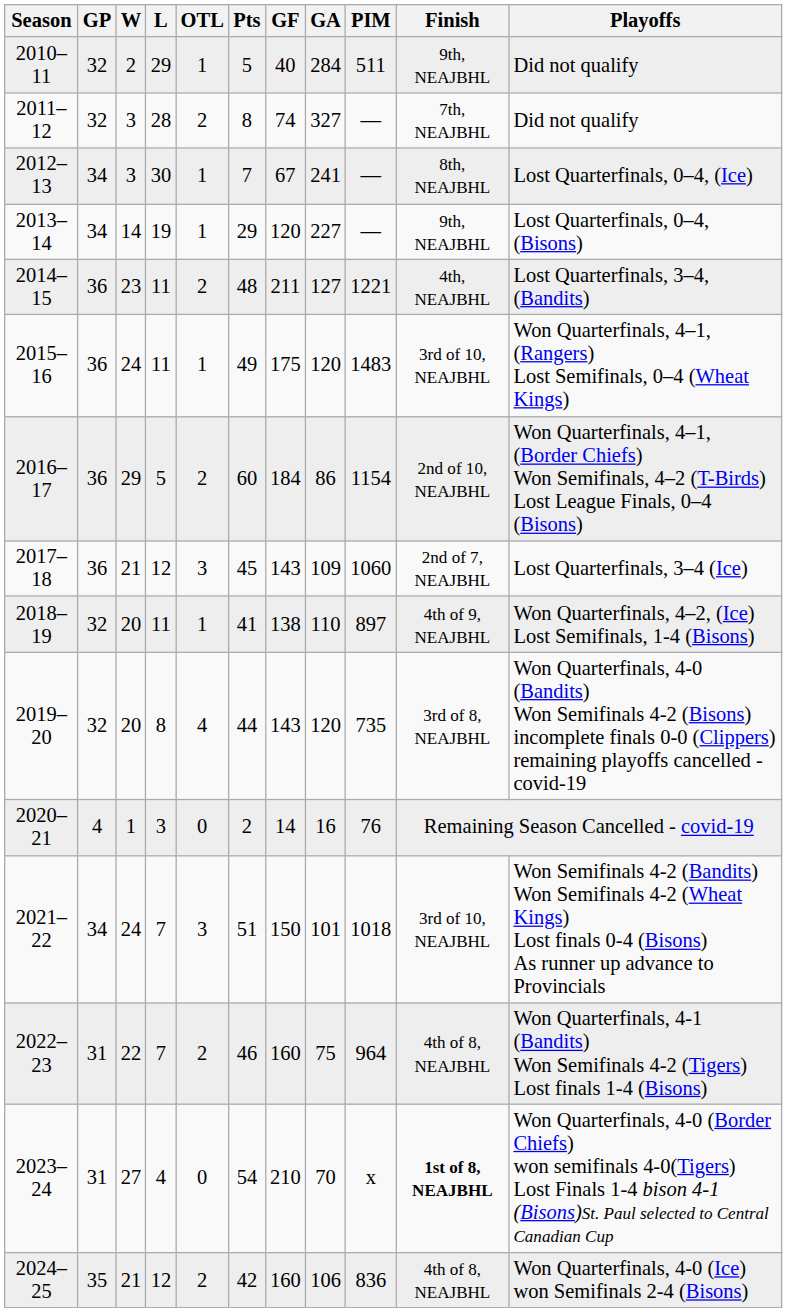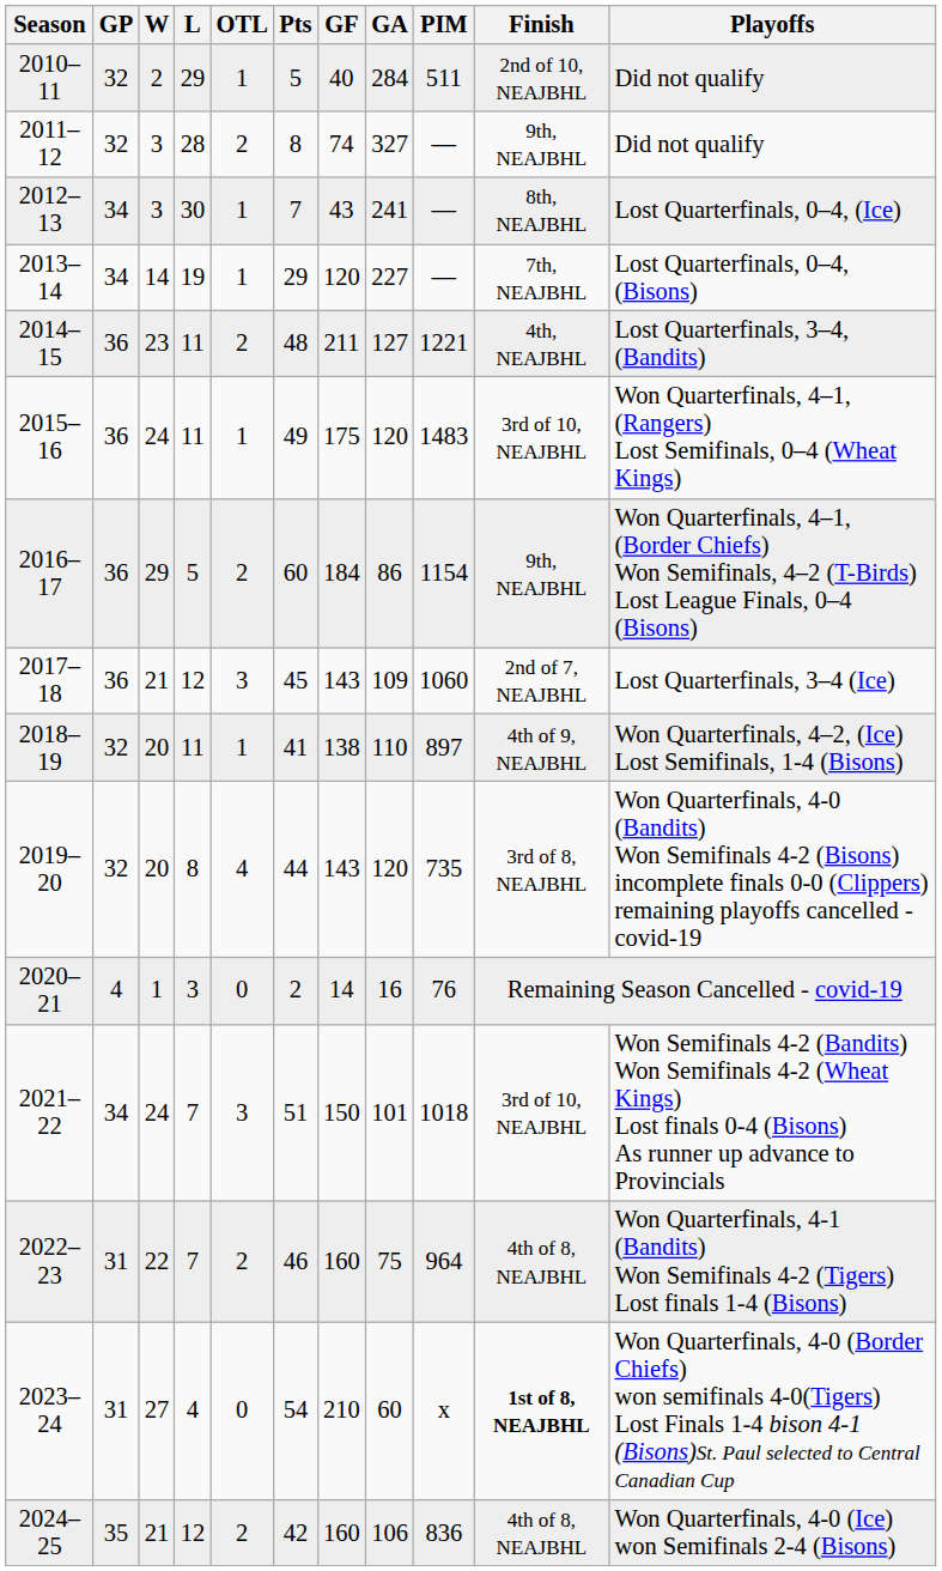 <table class="wikitable" style="text-align:center">
 <tr>
 <th>Season</th>
 <th>GP</th>
 <th>W</th>
 <th>L</th>
 <th>OTL</th>
 <th>Pts</th>
 <th>GF</th>
 <th>GA</th>
 <th>PIM</th>
 <th>Finish</th>
 <th>Playoffs</th>
 </tr>
 <tr bgcolor="#eeeeee">
 <td>2010–11</td>
 <td>32</td>
 <td>2</td>
 <td>29</td>
 <td>1</td>
 <td>5</td>
 <td>40</td>
 <td>284</td>
 <td>511</td>
-<td><small>9th, NEAJBHL</small></td>
+<td><small>2nd of 10, NEAJBHL</small></td>
 <td align=left>Did not qualify</td>
 </tr>
 <tr>
 <td>2011–12</td>
 <td>32</td>
 <td>3</td>
 <td>28</td>
 <td>2</td>
 <td>8</td>
 <td>74</td>
 <td>327</td>
 <td>—</td>
-<td><small>7th, NEAJBHL</small></td>
+<td><small>9th, NEAJBHL</small></td>
 <td align=left>Did not qualify</td>
 </tr>
 <tr bgcolor="#eeeeee">
 <td>2012–13</td>
 <td>34</td>
 <td>3</td>
 <td>30</td>
 <td>1</td>
 <td>7</td>
-<td>67</td>
+<td>43</td>
 <td>241</td>
 <td>—</td>
 <td><small>8th, NEAJBHL</small></td>
 <td align=left>Lost Quarterfinals, 0–4, (<a href='#'>Ice</a>)</td>
 </tr>
 <tr>
 <td>2013–14</td>
 <td>34</td>
 <td>14</td>
 <td>19</td>
 <td>1</td>
 <td>29</td>
 <td>120</td>
 <td>227</td>
 <td>—</td>
-<td><small>9th, NEAJBHL</small></td>
+<td><small>7th, NEAJBHL</small></td>
 <td align=left>Lost Quarterfinals, 0–4, (<a href='#'>Bisons</a>)</td>
 </tr>
 <tr bgcolor="#eeeeee">
 <td>2014–15</td>
 <td>36</td>
 <td>23</td>
 <td>11</td>
 <td>2</td>
 <td>48</td>
 <td>211</td>
 <td>127</td>
 <td>1221</td>
 <td><small>4th, NEAJBHL</small></td>
 <td align=left>Lost Quarterfinals, 3–4, (<a href='#'>Bandits</a>)</td>
 </tr>
 <tr>
 <td>2015–16</td>
 <td>36</td>
 <td>24</td>
 <td>11</td>
 <td>1</td>
 <td>49</td>
 <td>175</td>
 <td>120</td>
 <td>1483</td>
 <td><small>3rd of 10, NEAJBHL</small></td>
 <td align=left>Won Quarterfinals, 4–1, (<a href='#'>Rangers</a>)<br>Lost Semifinals, 0–4 (<a href='#'>Wheat Kings</a>)</td>
 </tr>
 <tr bgcolor="#eeeeee">
 <td>2016–17</td>
 <td>36</td>
 <td>29</td>
 <td>5</td>
 <td>2</td>
 <td>60</td>
 <td>184</td>
 <td>86</td>
 <td>1154</td>
-<td><small>2nd of 10, NEAJBHL</small></td>
+<td><small>9th, NEAJBHL</small></td>
 <td align=left>Won Quarterfinals, 4–1, (<a href='#'>Border Chiefs</a>)<br>Won Semifinals, 4–2 (<a href='#'>T-Birds</a>)<br>Lost League Finals, 0–4 (<a href='#'>Bisons</a>)</td>
 </tr>
 <tr>
 <td>2017–18</td>
 <td>36</td>
 <td>21</td>
 <td>12</td>
 <td>3</td>
 <td>45</td>
 <td>143</td>
 <td>109</td>
 <td>1060</td>
 <td><small>2nd of 7, NEAJBHL</small></td>
 <td align=left>Lost Quarterfinals, 3–4 (<a href='#'>Ice</a>)</td>
 </tr>
 <tr bgcolor="#eeeeee">
 <td>2018–19</td>
 <td>32</td>
 <td>20</td>
 <td>11</td>
 <td>1</td>
 <td>41</td>
 <td>138</td>
 <td>110</td>
 <td>897</td>
 <td><small>4th of 9, NEAJBHL</small></td>
 <td align=left>Won Quarterfinals, 4–2, (<a href='#'>Ice</a>)<br>Lost Semifinals, 1-4 (<a href='#'>Bisons</a>)</td>
 </tr>
 <tr>
 <td>2019–20</td>
 <td>32</td>
 <td>20</td>
 <td>8</td>
 <td>4</td>
 <td>44</td>
 <td>143</td>
 <td>120</td>
 <td>735</td>
 <td><small>3rd of 8, NEAJBHL</small></td>
 <td align=left>Won Quarterfinals, 4-0 (<a href='#'>Bandits</a>)<br>Won Semifinals 4-2 (<a href='#'>Bisons</a>)<br>incomplete finals 0-0 (<a href='#'>Clippers</a>)<br> remaining playoffs cancelled - covid-19</td>
 </tr>
 <tr bgcolor="#eeeeee">
 <td>2020–21</td>
 <td>4</td>
 <td>1</td>
 <td>3</td>
 <td>0</td>
 <td>2</td>
 <td>14</td>
 <td>16</td>
 <td>76</td>
 <td colspan=2>Remaining Season Cancelled - <a href='#'>covid-19</a></td>
 </tr>
 <tr>
 <td>2021–22</td>
 <td>34</td>
 <td>24</td>
 <td>7</td>
 <td>3</td>
 <td>51</td>
 <td>150</td>
 <td>101</td>
 <td>1018</td>
 <td><small>3rd of 10, NEAJBHL</small></td>
 <td align=left>Won Semifinals 4-2 (<a href='#'>Bandits</a>)<br>Won Semifinals 4-2 (<a href='#'>Wheat Kings</a>)<br>Lost finals 0-4 (<a href='#'>Bisons</a>)<br> As runner up advance to Provincials</td>
 </tr>
 <tr bgcolor="#eeeeee">
 <td>2022–23</td>
 <td>31</td>
 <td>22</td>
 <td>7</td>
 <td>2</td>
 <td>46</td>
 <td>160</td>
 <td>75</td>
 <td>964</td>
 <td><small>4th of 8, NEAJBHL</small></td>
 <td align=left>Won Quarterfinals, 4-1 (<a href='#'>Bandits</a>)<br>Won Semifinals 4-2 (<a href='#'>Tigers</a>)<br>Lost finals 1-4 (<a href='#'>Bisons</a>)</td>
 </tr>
 <tr>
 <td>2023–24</td>
 <td>31</td>
 <td>27</td>
 <td>4</td>
 <td>0</td>
 <td>54</td>
 <td>210</td>
-<td>70</td>
+<td>60</td>
 <td>x</td>
 <td><small><strong>1st of 8, NEAJBHL</strong></small></td>
 <td align=left>Won Quarterfinals, 4-0 (<a href='#'>Border Chiefs</a>)<br>won semifinals 4-0(<a href='#'>Tigers</a>)<br>Lost Finals 1-4 <em>bison 4-1 (<a href='#'>Bisons</a>)</em><small><em>St. Paul selected to Central Canadian Cup</em></small></td>
 </tr>
 <tr bgcolor="#eeeeee">
 <td>2024–25</td>
 <td>35</td>
 <td>21</td>
 <td>12</td>
 <td>2</td>
 <td>42</td>
 <td>160</td>
 <td>106</td>
 <td>836</td>
 <td><small>4th of 8, NEAJBHL</small></td>
 <td align=left>Won Quarterfinals, 4-0 (<a href='#'>Ice</a>)<br>won Semifinals 2-4 (<a href='#'>Bisons</a>)</td>
 </tr>
 </table>
